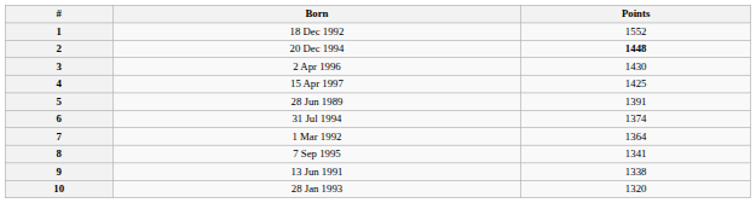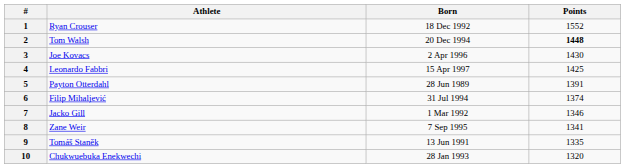 <table class="wikitable" width=80% style="font-size:90%; text-align:center;">
 <tr>
 <th>#</th>
+<th>Athlete</th>
 <th>Born</th>
 <th>Points</th>
 </tr>
 <tr>
 <th>1</th>
+<td align=left> <a href='#'>Ryan Crouser</a></td>
 <td>18 Dec 1992</td>
 <td>1552</td>
 </tr>
 <tr>
 <th>2</th>
+<td align=left> <a href='#'>Tom Walsh</a></td>
 <td>20 Dec 1994</td>
 <td><strong>1448</strong></td>
 </tr>
 <tr>
 <th>3</th>
+<td align=left> <a href='#'>Joe Kovacs</a></td>
 <td>2 Apr 1996</td>
 <td>1430</td>
 </tr>
 <tr>
 <th>4</th>
+<td align=left> <a href='#'>Leonardo Fabbri</a></td>
 <td>15 Apr 1997</td>
 <td>1425</td>
 </tr>
 <tr>
 <th>5</th>
+<td align=left> <a href='#'>Payton Otterdahl</a></td>
 <td>28 Jun 1989</td>
 <td>1391</td>
 </tr>
 <tr>
 <th>6</th>
+<td align=left> <a href='#'>Filip Mihaljević</a></td>
 <td>31 Jul 1994</td>
 <td>1374</td>
 </tr>
 <tr>
 <th>7</th>
+<td align=left> <a href='#'>Jacko Gill</a></td>
 <td>1 Mar 1992</td>
-<td>1364</td>
+<td>1346</td>
 </tr>
 <tr>
 <th>8</th>
+<td align=left> <a href='#'>Zane Weir</a></td>
 <td>7 Sep 1995</td>
 <td>1341</td>
 </tr>
 <tr>
 <th>9</th>
+<td align=left> <a href='#'>Tomáš Staněk</a></td>
 <td>13 Jun 1991</td>
-<td>1338</td>
+<td>1335</td>
 </tr>
 <tr>
 <th>10</th>
+<td align=left> <a href='#'>Chukwuebuka Enekwechi</a></td>
 <td>28 Jan 1993</td>
 <td>1320</td>
 </tr>
 </table>
